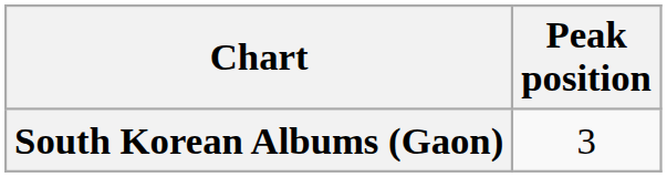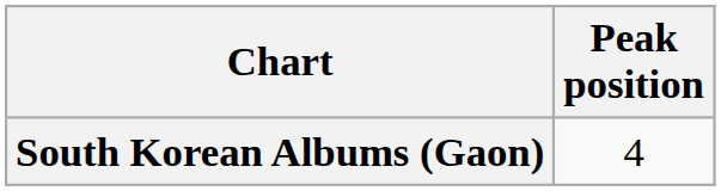 <table class="wikitable plainrowheaders" style="text-align:center">
 <tr>
 <th>Chart</th>
 <th>Peak <br>position</th>
 </tr>
 <tr>
 <th scope=row>South Korean Albums (Gaon)</th>
-<td>3</td>
+<td>4</td>
 </tr>
 </table>
